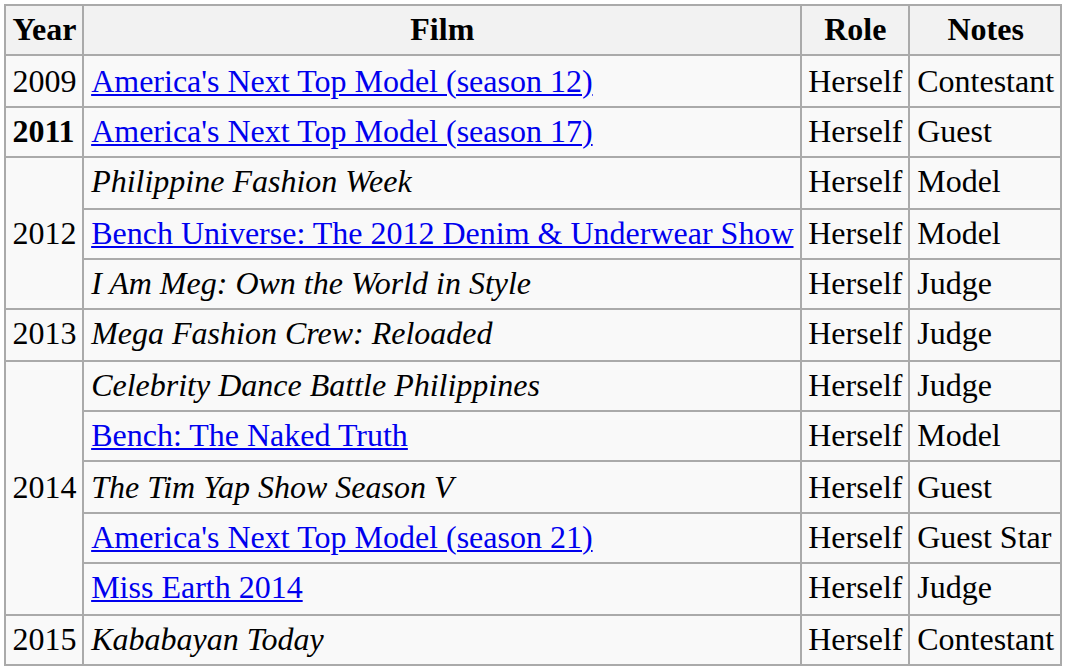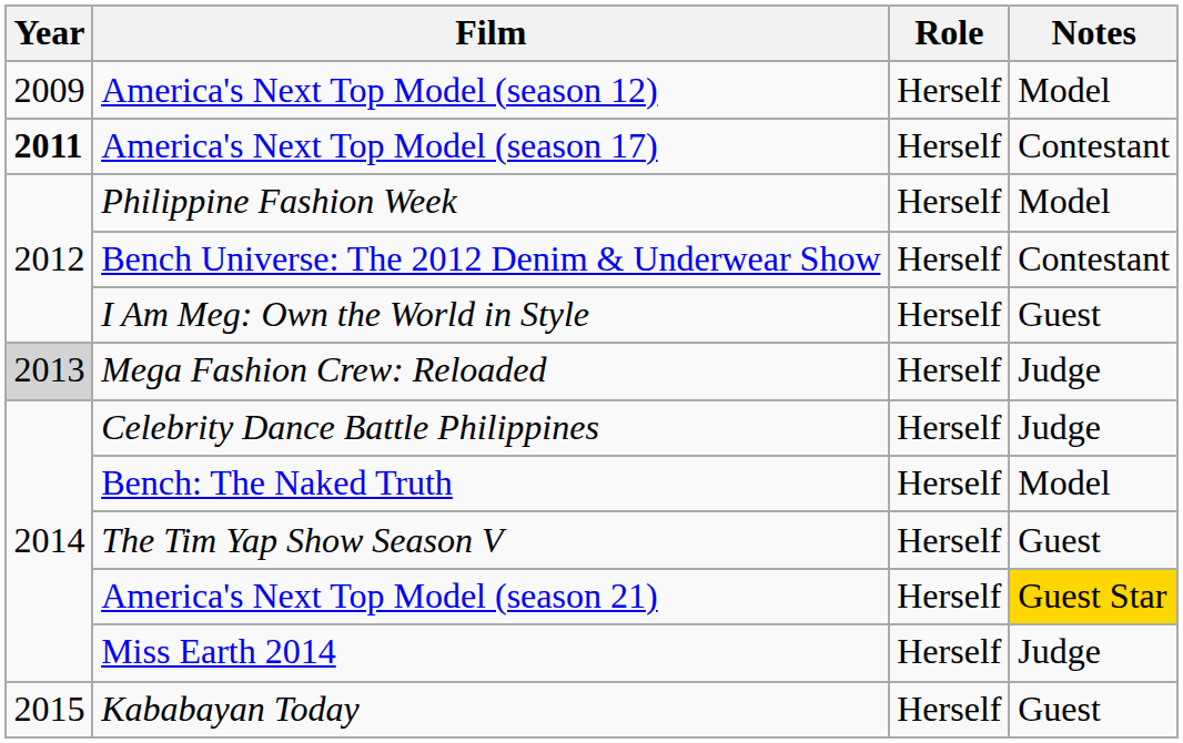 <table class="wikitable sortable">
 <tr>
 <th>Year</th>
 <th>Film</th>
 <th>Role</th>
 <th class="unsortable">Notes</th>
 </tr>
 <tr>
 <td>2009</td>
 <td><a href='#'>America's Next Top Model (season 12)</a></td>
 <td>Herself</td>
-<td>Contestant</td>
+<td>Model</td>
 </tr>
 <tr>
 <td><strong>2011</strong></td>
 <td><a href='#'>America's Next Top Model (season 17)</a></td>
 <td>Herself</td>
-<td>Guest</td>
+<td>Contestant</td>
 </tr>
 <tr>
 <td rowspan=3>2012</td>
 <td><em>Philippine Fashion Week</em></td>
 <td>Herself</td>
 <td>Model</td>
 </tr>
 <tr>
 <td><a href='#'>Bench Universe: The 2012 Denim & Underwear Show</a></td>
 <td>Herself</td>
-<td>Model</td>
+<td>Contestant</td>
 </tr>
 <tr>
 <td><em>I Am Meg: Own the World in Style</em></td>
 <td>Herself</td>
-<td>Judge</td>
+<td>Guest</td>
 </tr>
 <tr>
-<td>2013</td>
+<td style="background: lightgrey;">2013</td>
 <td><em>Mega Fashion Crew: Reloaded</em></td>
 <td>Herself</td>
 <td>Judge</td>
 </tr>
 <tr>
 <td rowspan=5>2014</td>
 <td><em>Celebrity Dance Battle Philippines</em></td>
 <td>Herself</td>
 <td>Judge</td>
 </tr>
 <tr>
 <td><a href='#'>Bench: The Naked Truth</a></td>
 <td>Herself</td>
 <td>Model</td>
 </tr>
 <tr>
 <td><em>The Tim Yap Show Season V</em></td>
 <td>Herself</td>
 <td>Guest</td>
 </tr>
 <tr>
 <td><a href='#'>America's Next Top Model (season 21)</a></td>
 <td>Herself</td>
-<td>Guest Star</td>
+<td style="background: gold;">Guest Star</td>
 </tr>
 <tr>
 <td><a href='#'>Miss Earth 2014</a></td>
 <td>Herself</td>
 <td>Judge</td>
 </tr>
 <tr>
 <td>2015</td>
 <td><em>Kababayan Today</em></td>
 <td>Herself</td>
-<td>Contestant</td>
+<td>Guest</td>
 </tr>
 <tr>
 </tr>
 </table>
